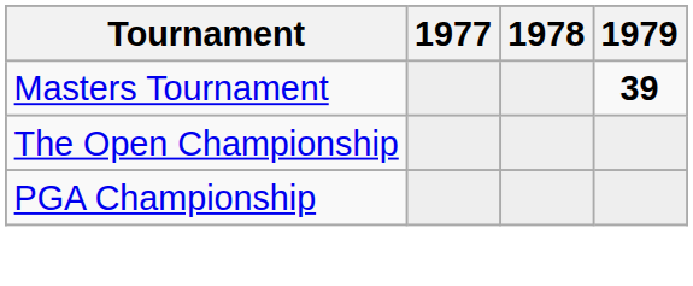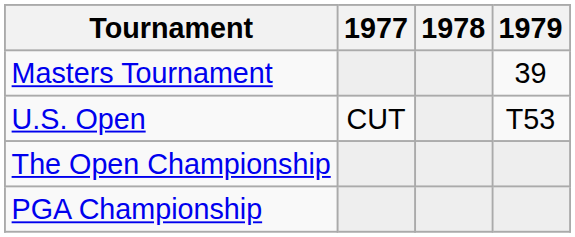 <table class="wikitable" style="font-size:95%;text-align:center;">
 <tr>
 <th>Tournament</th>
 <th>1977</th>
 <th>1978</th>
 <th>1979</th>
 </tr>
 <tr>
 <td align=left><a href='#'>Masters Tournament</a></td>
 <td style="background:#eeeeee;"></td>
 <td style="background:#eeeeee;"></td>
-<td><strong>39</strong></td>
+<td>39</td>
+</tr>
+<tr>
+<td align=left><a href='#'>U.S. Open</a></td>
+<td>CUT</td>
+<td style="background:#eeeeee;"></td>
+<td>T53</td>
 </tr>
 <tr>
 <td align=left><a href='#'>The Open Championship</a></td>
 <td style="background:#eeeeee;"></td>
 <td style="background:#eeeeee;"></td>
 <td style="background:#eeeeee;"></td>
 </tr>
 <tr>
 <td align=left><a href='#'>PGA Championship</a></td>
 <td style="background:#eeeeee;"></td>
 <td style="background:#eeeeee;"></td>
 <td style="background:#eeeeee;"></td>
 </tr>
 </table>
